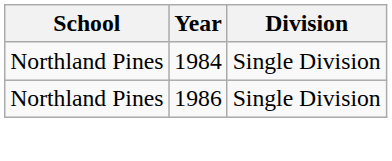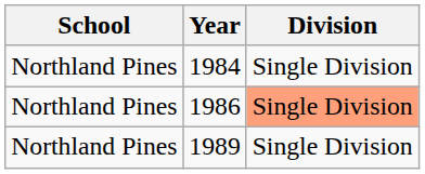 <table class="wikitable">
 <tr>
 <th>School</th>
 <th>Year</th>
 <th>Division</th>
 </tr>
 <tr>
 <td>Northland Pines</td>
 <td>1984</td>
 <td>Single Division</td>
 </tr>
 <tr>
 <td>Northland Pines</td>
 <td>1986</td>
+<td style="background: lightsalmon;">Single Division</td>
+</tr>
+<tr>
+<td>Northland Pines</td>
+<td>1989</td>
 <td>Single Division</td>
 </tr>
 </table>
